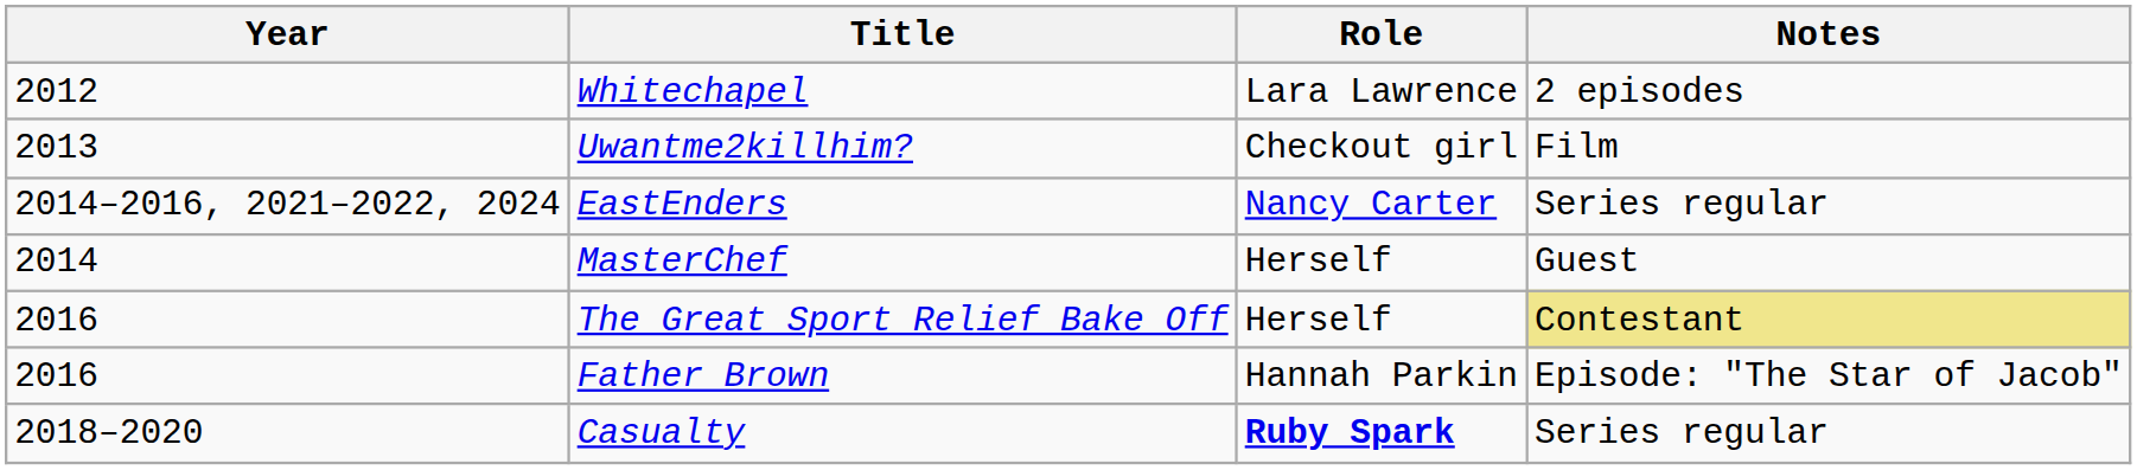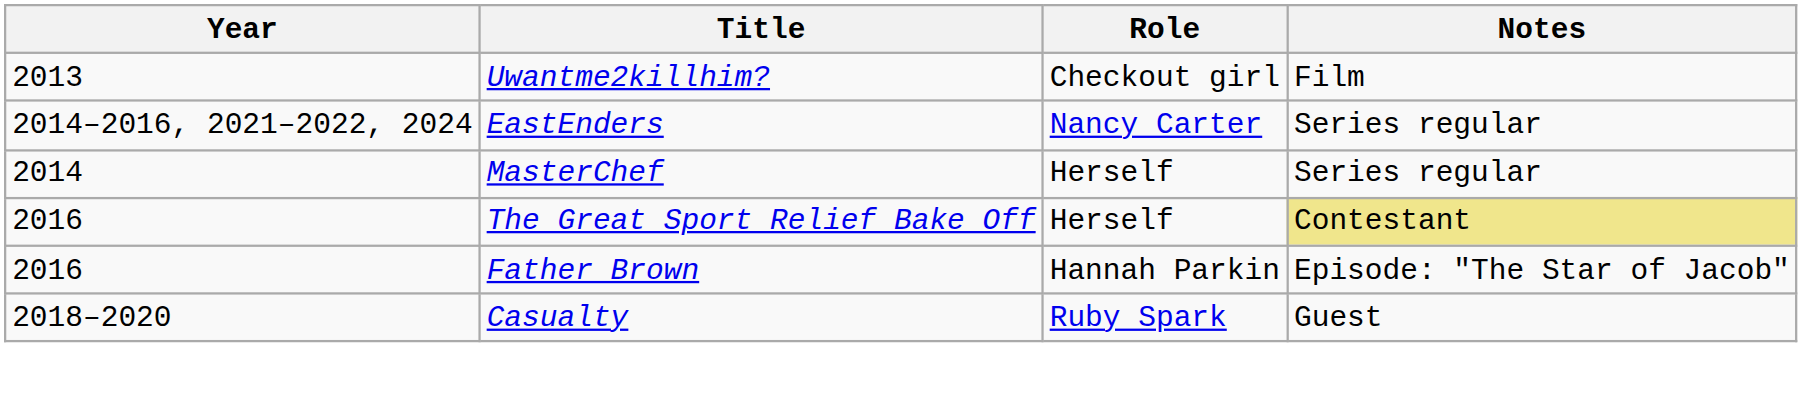 <table class="wikitable sortable">
 <tr>
 <th>Year</th>
 <th>Title</th>
 <th>Role</th>
 <th>Notes</th>
-</tr>
-<tr>
-<td>2012</td>
-<td><em><a href='#'>Whitechapel</a></em></td>
-<td>Lara Lawrence</td>
-<td>2 episodes</td>
 </tr>
 <tr>
 <td>2013</td>
 <td><em><a href='#'>Uwantme2killhim?</a></em></td>
 <td>Checkout girl</td>
 <td>Film</td>
 </tr>
 <tr>
 <td>2014–2016, 2021–2022, 2024</td>
 <td><em><a href='#'>EastEnders</a></em></td>
 <td><a href='#'>Nancy Carter</a></td>
 <td>Series regular</td>
 </tr>
 <tr>
 <td>2014</td>
 <td><em><a href='#'>MasterChef</a></em></td>
 <td>Herself</td>
-<td>Guest</td>
+<td>Series regular</td>
 </tr>
 <tr>
 <td>2016</td>
 <td><em><a href='#'>The Great Sport Relief Bake Off</a></em></td>
 <td>Herself</td>
 <td style="background: khaki;">Contestant</td>
 </tr>
 <tr>
 <td>2016</td>
 <td><em><a href='#'>Father Brown</a></em></td>
 <td>Hannah Parkin</td>
 <td>Episode: "The Star of Jacob"</td>
 </tr>
 <tr>
 <td>2018–2020</td>
 <td><em><a href='#'>Casualty</a></em></td>
-<td><strong><a href='#'>Ruby Spark</a></strong></td>
-<td>Series regular</td>
+<td><a href='#'>Ruby Spark</a></td>
+<td>Guest</td>
 </tr>
 </table>
